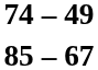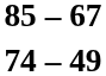 <table style="text-align:center">
 <tr>
 <th width=200></th>
 <th width=100></th>
 <th width=200></th>
 </tr>
 <tr>
 <td align=right><strong></strong></td>
-<td><strong>74 – 49</strong></td>
+<td><strong>85 – 67</strong></td>
 <td align=left></td>
 </tr>
 <tr>
 <td align=right><strong></strong></td>
-<td><strong>85 – 67</strong></td>
+<td><strong>74 – 49</strong></td>
 <td align=left></td>
 </tr>
 </table>
